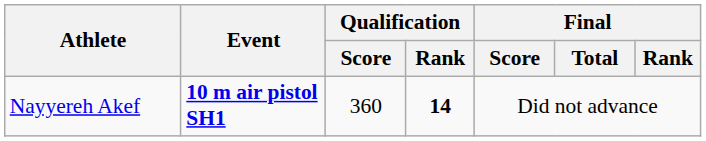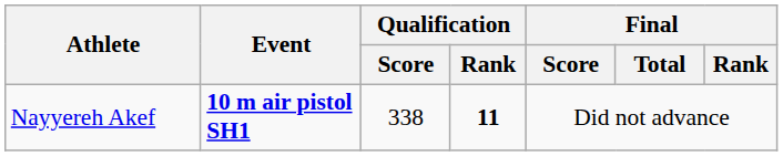 <table class="wikitable" width="75%" style="text-align:center; font-size:90%">
 <tr>
 <th rowspan="2" width="22%">Athlete</th>
 <th rowspan="2" width="18%">Event</th>
 <th colspan="2">Qualification</th>
 <th colspan="3">Final</th>
 </tr>
 <tr>
 <th width="10%">Score</th>
 <th width="5%">Rank</th>
 <th width="10%">Score</th>
 <th width="10%">Total</th>
 <th width="5%">Rank</th>
 </tr>
 <tr>
 <td align="left"><a href='#'>Nayyereh Akef</a></td>
 <td align="left"><strong><a href='#'>10 m air pistol SH1</a></strong></td>
-<td>360</td>
-<td><strong>14</strong></td>
+<td>338</td>
+<td><strong>11</strong></td>
 <td colspan=3 align=center>Did not advance</td>
 </tr>
 </table>
